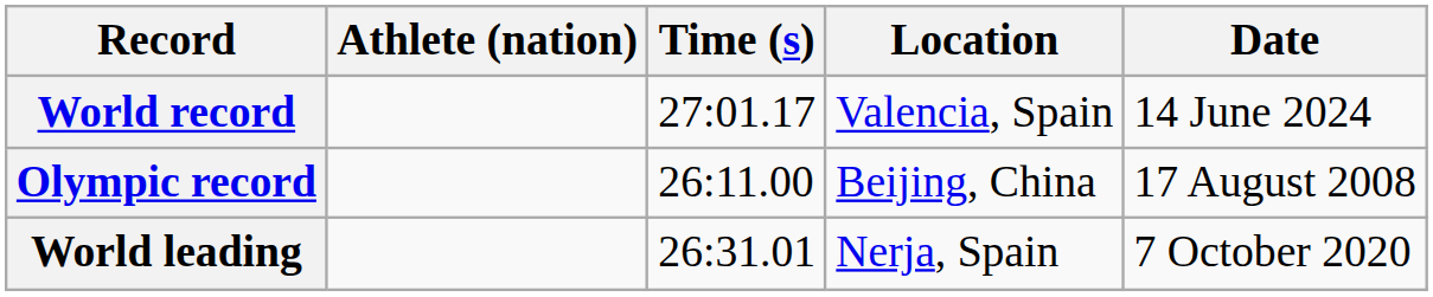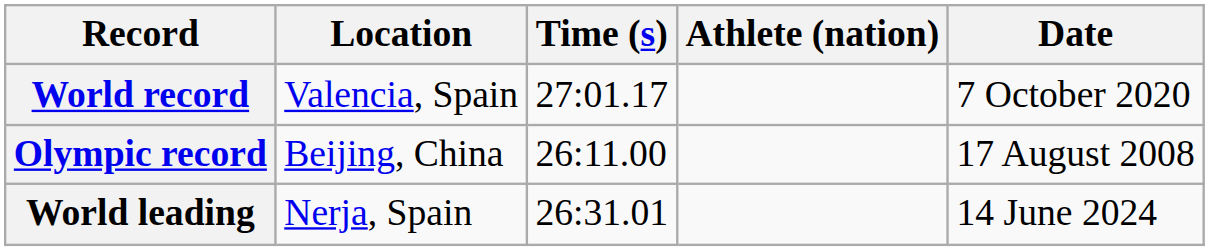 <table class="wikitable">
 <tr>
 <th scope="col">Record</th>
+<th scope="col">Location</th>
+<th scope="col">Time (<a href='#'>s</a>)</th>
 <th scope="col">Athlete (nation)</th>
-<th scope="col">Time (<a href='#'>s</a>)</th>
-<th scope="col">Location</th>
 <th scope="col">Date</th>
 </tr>
 <tr>
 <th scope="row"><a href='#'>World record</a></th>
+<td><a href='#'>Valencia</a>, Spain</td>
+<td>27:01.17</td>
 <td></td>
-<td>27:01.17</td>
-<td><a href='#'>Valencia</a>, Spain</td>
-<td>14 June 2024</td>
+<td>7 October 2020</td>
 </tr>
 <tr>
 <th scope="row"><a href='#'>Olympic record</a></th>
+<td><a href='#'>Beijing</a>, China</td>
+<td>26:11.00</td>
 <td></td>
-<td>26:11.00</td>
-<td><a href='#'>Beijing</a>, China</td>
 <td>17 August 2008</td>
 </tr>
 <tr>
 <th scope="row">World leading</th>
+<td><a href='#'>Nerja</a>, Spain</td>
+<td>26:31.01</td>
 <td></td>
-<td>26:31.01</td>
-<td><a href='#'>Nerja</a>, Spain</td>
-<td>7 October 2020</td>
+<td>14 June 2024</td>
 </tr>
 </table>
